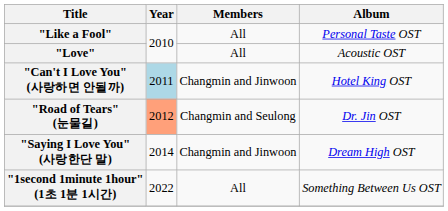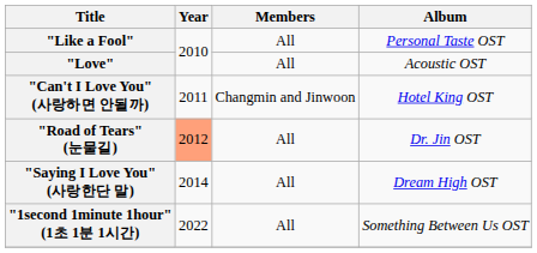 <table class="wikitable plainrowheaders" style="text-align:center">
 <tr>
 <th scope="col">Title</th>
 <th scope="col">Year</th>
 <th scope="col">Members</th>
 <th scope="col">Album</th>
 </tr>
 <tr>
 <th scope="row">"Like a Fool"</th>
 <td rowspan="2">2010</td>
 <td>All</td>
 <td><em><a href='#'>Personal Taste</a> OST</em></td>
 </tr>
 <tr>
 <th scope="row">"Love"</th>
 <td>All</td>
 <td><em>Acoustic OST</em></td>
 </tr>
 <tr>
 <th scope="row">"Can't I Love You"<br>(사랑하면 안될까)</th>
-<td style="background: lightblue;">2011</td>
+<td>2011</td>
 <td>Changmin and Jinwoon</td>
 <td><em><a href='#'>Hotel King</a> OST</em></td>
 </tr>
 <tr>
 <th scope="row">"Road of Tears"<br>(눈물길)</th>
 <td style="background: lightsalmon;">2012</td>
-<td>Changmin and Seulong</td>
+<td>All</td>
 <td><em><a href='#'>Dr. Jin</a> OST</em></td>
 </tr>
 <tr>
 <th scope="row">"Saying I Love You"<br>(사랑한단 말)</th>
 <td>2014</td>
-<td>Changmin and Jinwoon</td>
+<td>All</td>
 <td><em><a href='#'>Dream High</a> OST</em></td>
 </tr>
 <tr>
 <th scope="row">"1second 1minute 1hour"<br>(1초 1분 1시간)</th>
 <td>2022</td>
 <td>All</td>
 <td><em>Something Between Us OST</em></td>
 </tr>
 <tr>
 </tr>
 </table>
